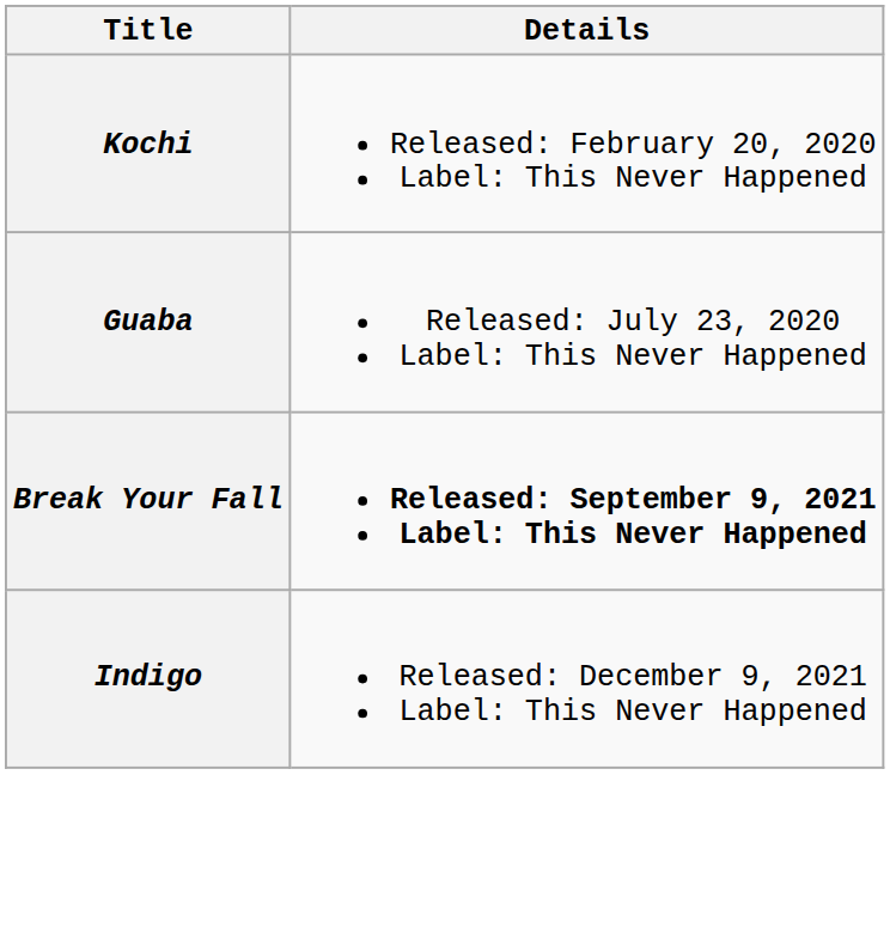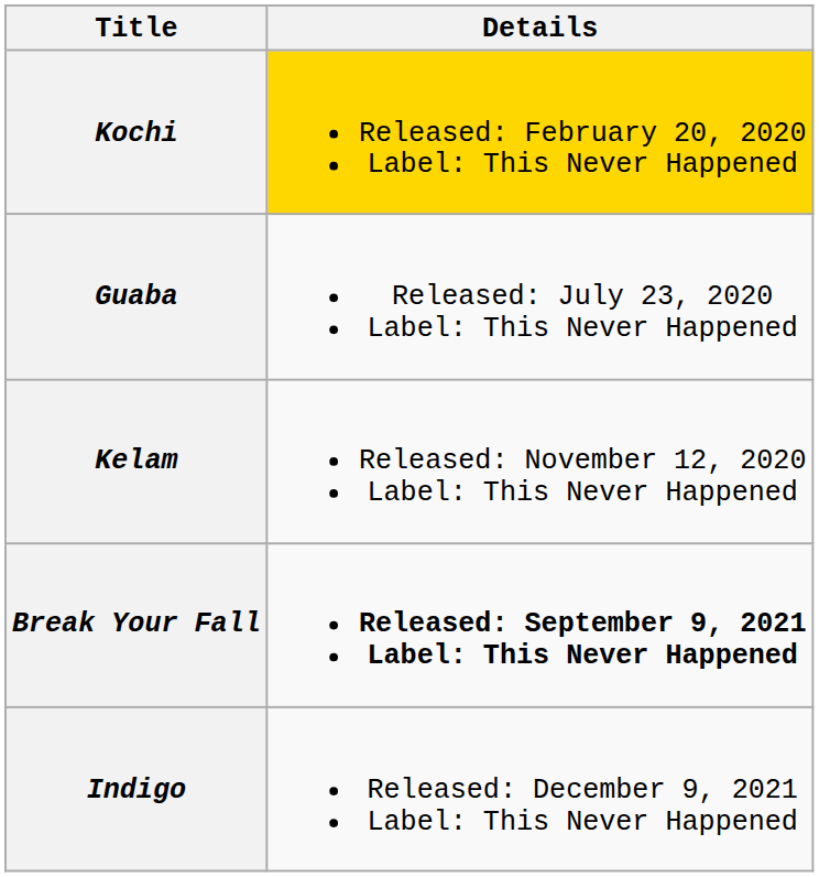 <table class="wikitable plainrowheaders" style="text-align:center;">
 <tr>
 <th scope="col">Title</th>
 <th scope="col">Details</th>
 </tr>
 <tr>
 <th scope="row"><em>Kochi</em></th>
-<td><br><ul><li>Released: February 20, 2020</li><li>Label: This Never Happened</li></ul></td>
+<td style="background: gold;"><br><ul><li>Released: February 20, 2020</li><li>Label: This Never Happened</li></ul></td>
 </tr>
 <tr>
 <th scope="row"><em>Guaba</em></th>
 <td><br><ul><li>Released: July 23, 2020</li><li>Label: This Never Happened</li></ul></td>
+</tr>
+<tr>
+<th scope="row"><em>Kelam</em></th>
+<td><br><ul><li>Released: November 12, 2020</li><li>Label: This Never Happened</li></ul></td>
 </tr>
 <tr>
 <th scope="row"><em>Break Your Fall</em></th>
 <td><strong><br><ul><li>Released: September 9, 2021</li><li>Label: This Never Happened</li></ul></strong></td>
 </tr>
 <tr>
 <th scope="row"><em>Indigo</em></th>
 <td><br><ul><li>Released: December 9, 2021</li><li>Label: This Never Happened</li></ul></td>
 </tr>
 </table>
